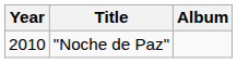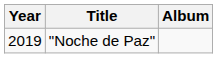 <table class="wikitable">
 <tr>
 <th>Year</th>
 <th>Title</th>
 <th>Album</th>
 </tr>
 <tr>
-<td>2010</td>
+<td>2019</td>
 <td>"Noche de Paz"</td>
 <td></td>
 </tr>
 </table>
